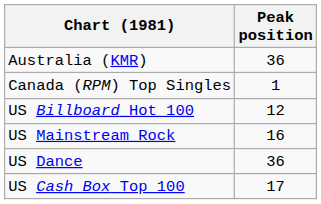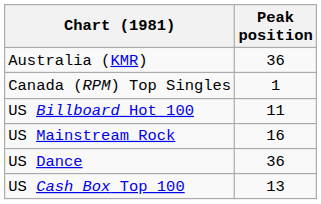 <table class="wikitable sortable">
 <tr>
 <th>Chart (1981)</th>
 <th>Peak<br>position</th>
 </tr>
 <tr>
 <td>Australia (<a href='#'>KMR</a>)</td>
 <td style="text-align:center;">36</td>
 </tr>
 <tr>
 <td>Canada (<em>RPM</em>) Top Singles</td>
 <td style="text-align:center;">1</td>
 </tr>
 <tr>
 <td>US <a href='#'><em>Billboard</em> Hot 100</a></td>
-<td align=center>12</td>
+<td align=center>11</td>
 </tr>
 <tr>
 <td>US <a href='#'>Mainstream Rock</a></td>
 <td style="text-align:center;">16</td>
 </tr>
 <tr>
 <td>US <a href='#'>Dance</a></td>
 <td style="text-align:center;">36</td>
 </tr>
 <tr>
 <td>US <a href='#'><em>Cash Box</em> Top 100</a></td>
-<td align=center>17</td>
+<td align=center>13</td>
 </tr>
 </table>
